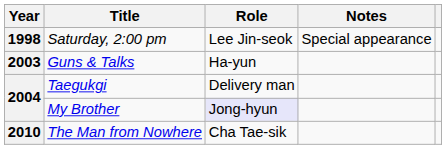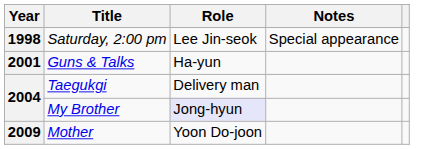 <table class="wikitable plainrowheaders sortable">
 <tr>
 <th scope="col">Year</th>
 <th scope="col">Title</th>
 <th scope="col">Role</th>
 <th scope="col" class="unsortable">Notes</th>
 <th scope="col" class="unsortable"></th>
 </tr>
 <tr>
 <th scope="row">1998</th>
 <td><em>Saturday, 2:00 pm</em></td>
 <td>Lee Jin-seok</td>
 <td>Special appearance</td>
 <td style="text-align:center"></td>
 </tr>
 <tr>
-<th scope="row">2003</th>
+<th scope="row">2001</th>
 <td><em><a href='#'>Guns & Talks</a></em></td>
 <td>Ha-yun</td>
 <td></td>
 <td style="text-align:center"></td>
 </tr>
 <tr>
 <th scope="row" rowspan="2">2004</th>
 <td><em><a href='#'>Taegukgi</a></em></td>
 <td>Delivery man</td>
 <td></td>
 <td style="text-align:center"></td>
 </tr>
 <tr>
 <td><em><a href='#'>My Brother</a></em></td>
 <td style="background: lavender;">Jong-hyun</td>
 <td></td>
 <td style="text-align:center"></td>
 </tr>
 <tr>
-<th scope="row">2010</th>
-<td><em><a href='#'>The Man from Nowhere</a></em></td>
-<td>Cha Tae-sik</td>
+<th scope="row">2009</th>
+<td><em><a href='#'>Mother</a></em></td>
+<td>Yoon Do-joon</td>
 <td></td>
 <td style="text-align:center"></td>
 </tr>
 </table>
